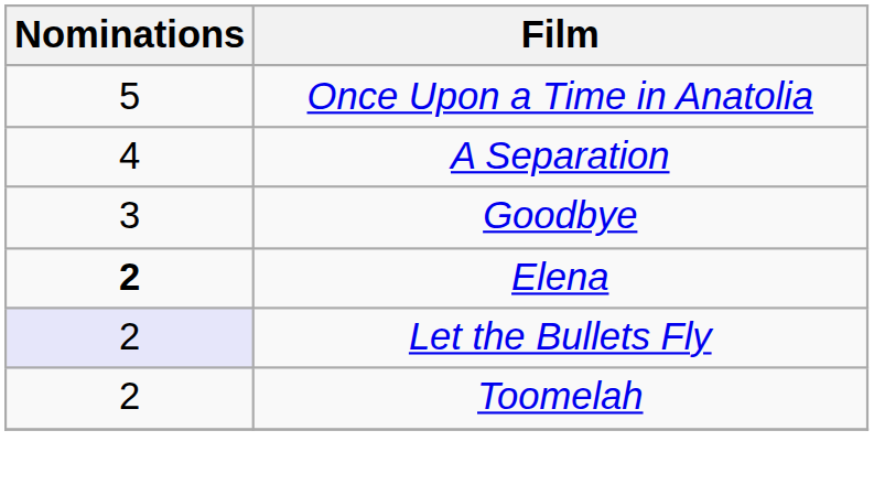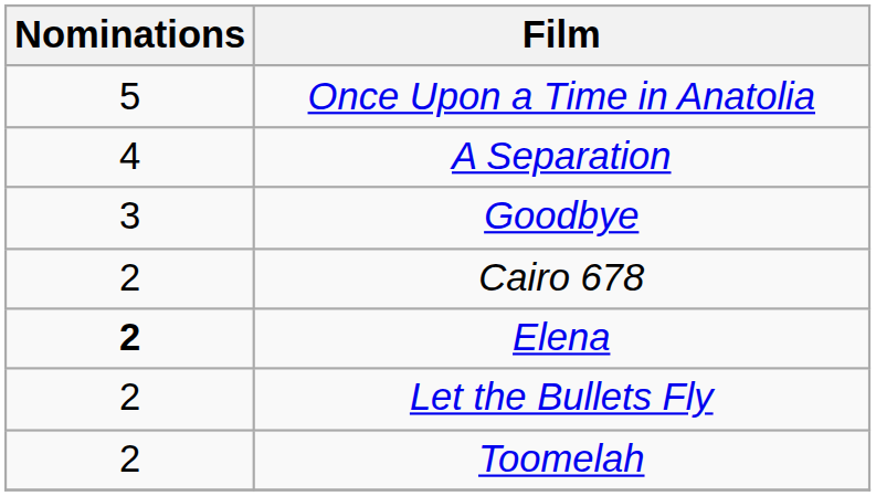 <table class="wikitable" rowspan=2 border=2 style="text-align:center;">
 <tr>
 <th scope="col" width="50">Nominations</th>
 <th scope="col" width="250">Film</th>
 </tr>
 <tr>
 <td>5</td>
 <td><em><a href='#'>Once Upon a Time in Anatolia</a></em></td>
 </tr>
 <tr>
 <td>4</td>
 <td><em><a href='#'>A Separation</a></em></td>
 </tr>
 <tr>
 <td>3</td>
 <td><em><a href='#'>Goodbye</a></em></td>
 </tr>
 <tr>
+<td>2</td>
+<td><em>Cairo 678</em></td>
+</tr>
+<tr>
 <td><strong>2</strong></td>
 <td><em><a href='#'>Elena</a></em></td>
 </tr>
 <tr>
-<td style="background: lavender;">2</td>
+<td>2</td>
 <td><em><a href='#'>Let the Bullets Fly</a></em></td>
 </tr>
 <tr>
 <td>2</td>
 <td><em><a href='#'>Toomelah</a></em></td>
 </tr>
 <tr>
 </tr>
 </table>
